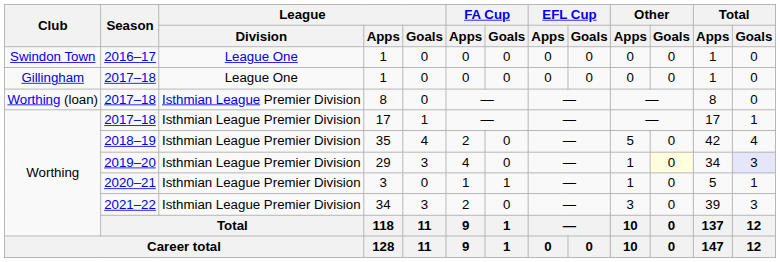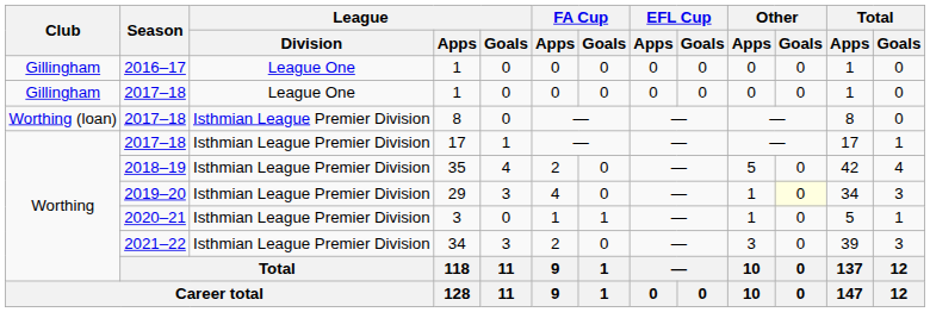 <table class="wikitable" style="text-align: center;">
 <tr>
 <th rowspan="2">Club</th>
 <th rowspan="2">Season</th>
 <th colspan="3">League</th>
 <th colspan="2"><a href='#'>FA Cup</a></th>
 <th colspan="2"><a href='#'>EFL Cup</a></th>
 <th colspan="2">Other</th>
 <th colspan="2">Total</th>
 </tr>
 <tr>
 <th>Division</th>
 <th>Apps</th>
 <th>Goals</th>
 <th>Apps</th>
 <th>Goals</th>
 <th>Apps</th>
 <th>Goals</th>
 <th>Apps</th>
 <th>Goals</th>
 <th>Apps</th>
 <th>Goals</th>
 </tr>
 <tr>
-<td rowspan="1" valign="center"><a href='#'>Swindon Town</a></td>
+<td rowspan="1" valign="center"><a href='#'>Gillingham</a></td>
 <td><a href='#'>2016–17</a></td>
 <td><a href='#'>League One</a></td>
 <td>1</td>
 <td>0</td>
 <td>0</td>
 <td>0</td>
 <td>0</td>
 <td>0</td>
 <td>0</td>
 <td>0</td>
 <td>1</td>
 <td>0</td>
 </tr>
 <tr>
 <td rowspan="1" valign="center"><a href='#'>Gillingham</a></td>
 <td><a href='#'>2017–18</a></td>
 <td>League One</td>
 <td>1</td>
 <td>0</td>
 <td>0</td>
 <td>0</td>
 <td>0</td>
 <td>0</td>
 <td>0</td>
 <td>0</td>
 <td>1</td>
 <td>0</td>
 </tr>
 <tr>
 <td rowspan="1" valign="center"><a href='#'>Worthing</a> (loan)</td>
 <td><a href='#'>2017–18</a></td>
 <td><a href='#'>Isthmian League</a> Premier Division</td>
 <td>8</td>
 <td>0</td>
 <td colspan="2">—</td>
 <td colspan="2">—</td>
 <td colspan="2">—</td>
 <td>8</td>
 <td>0</td>
 </tr>
 <tr>
 <td rowspan="6" valign="center">Worthing</td>
 <td><a href='#'>2017–18</a></td>
 <td>Isthmian League Premier Division</td>
 <td>17</td>
 <td>1</td>
 <td colspan="2">—</td>
 <td colspan="2">—</td>
 <td colspan="2">—</td>
 <td>17</td>
 <td>1</td>
 </tr>
 <tr>
 <td><a href='#'>2018–19</a></td>
 <td>Isthmian League Premier Division</td>
 <td>35</td>
 <td>4</td>
 <td>2</td>
 <td>0</td>
 <td colspan="2">—</td>
 <td>5</td>
 <td>0</td>
 <td>42</td>
 <td>4</td>
 </tr>
 <tr>
 <td><a href='#'>2019–20</a></td>
 <td>Isthmian League Premier Division</td>
 <td>29</td>
 <td>3</td>
 <td>4</td>
 <td>0</td>
 <td colspan="2">—</td>
 <td>1</td>
 <td style="background: lightyellow;">0</td>
 <td>34</td>
-<td style="background: lavender;">3</td>
+<td>3</td>
 </tr>
 <tr>
 <td><a href='#'>2020–21</a></td>
 <td>Isthmian League Premier Division</td>
 <td>3</td>
 <td>0</td>
 <td>1</td>
 <td>1</td>
 <td colspan="2">—</td>
 <td>1</td>
 <td>0</td>
 <td>5</td>
 <td>1</td>
 </tr>
 <tr>
 <td><a href='#'>2021–22</a></td>
 <td>Isthmian League Premier Division</td>
 <td>34</td>
 <td>3</td>
 <td>2</td>
 <td>0</td>
 <td colspan="2">—</td>
 <td>3</td>
 <td>0</td>
 <td>39</td>
 <td>3</td>
 </tr>
 <tr>
 <th colspan="2">Total</th>
 <th>118</th>
 <th>11</th>
 <th>9</th>
 <th>1</th>
 <th colspan="2">—</th>
 <th>10</th>
 <th>0</th>
 <th>137</th>
 <th>12</th>
 </tr>
 <tr>
 <th colspan="3">Career total</th>
 <th>128</th>
 <th>11</th>
 <th>9</th>
 <th>1</th>
 <th>0</th>
 <th>0</th>
 <th>10</th>
 <th>0</th>
 <th>147</th>
 <th>12</th>
 </tr>
 </table>
